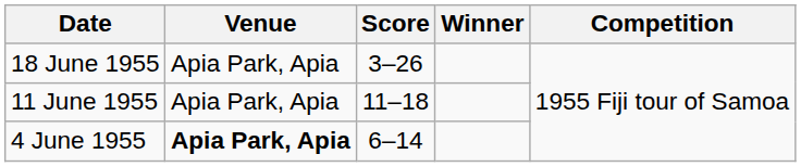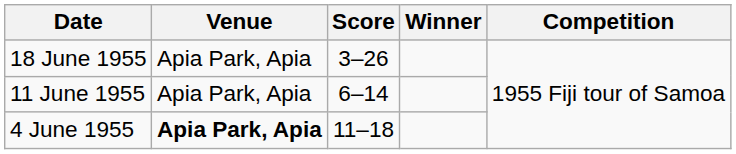 <table class="wikitable">
 <tr>
 <th>Date</th>
 <th>Venue</th>
 <th>Score</th>
 <th>Winner</th>
 <th>Competition</th>
 </tr>
 <tr>
 <td>18 June 1955</td>
 <td>Apia Park, Apia</td>
 <td align="center">3–26</td>
 <td></td>
 <td rowspan=3>1955 Fiji tour of Samoa</td>
 </tr>
 <tr>
 <td>11 June 1955</td>
 <td>Apia Park, Apia</td>
-<td align="center">11–18</td>
+<td align="center">6–14</td>
 <td></td>
 </tr>
 <tr>
 <td>4 June 1955</td>
 <td><strong>Apia Park, Apia</strong></td>
-<td align="center">6–14</td>
+<td align="center">11–18</td>
 <td></td>
 </tr>
 </table>
